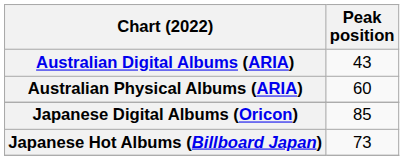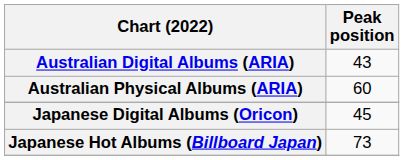 <table class="wikitable sortable plainrowheaders" style="text-align:center">
 <tr>
 <th scope="col">Chart (2022)</th>
 <th scope="col">Peak<br>position</th>
 </tr>
 <tr>
 <th scope="row"><a href='#'>Australian Digital Albums</a> (<a href='#'>ARIA</a>)</th>
 <td>43</td>
 </tr>
 <tr>
 <th scope="row">Australian Physical Albums (<a href='#'>ARIA</a>)</th>
 <td>60</td>
 </tr>
 <tr>
 </tr>
 <tr>
 </tr>
 <tr>
 <th scope="row">Japanese Digital Albums (<a href='#'>Oricon</a>)</th>
-<td>85</td>
+<td>45</td>
 </tr>
 <tr>
 <th scope="row">Japanese Hot Albums (<em><a href='#'>Billboard Japan</a></em>)</th>
 <td>73</td>
 </tr>
 <tr>
 </tr>
 <tr>
 </tr>
 <tr>
 </tr>
 <tr>
 </tr>
 </table>
